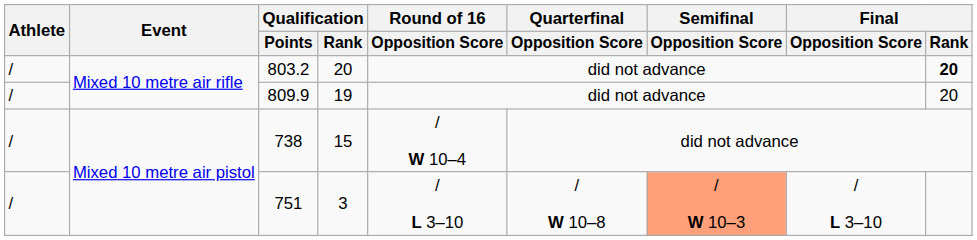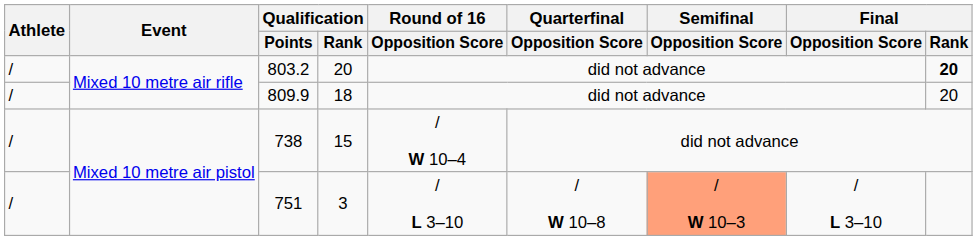 <table class="wikitable" style="text-align:center; font-size:90%">
 <tr>
 <th rowspan="2">Athlete</th>
 <th rowspan="2">Event</th>
 <th colspan="2">Qualification</th>
 <th>Round of 16</th>
 <th>Quarterfinal</th>
 <th>Semifinal</th>
 <th colspan="2">Final</th>
 </tr>
 <tr style="font-size:95%">
 <th>Points</th>
 <th>Rank</th>
 <th>Opposition Score</th>
 <th>Opposition Score</th>
 <th>Opposition Score</th>
 <th>Opposition Score</th>
 <th>Rank</th>
 </tr>
 <tr>
 <td align=left> /<br></td>
 <td align=left rowspan=2><a href='#'>Mixed 10 metre air rifle</a></td>
 <td>803.2</td>
 <td>20</td>
 <td colspan=4>did not advance</td>
 <td><strong>20</strong></td>
 </tr>
 <tr>
 <td align=left> /<br></td>
 <td>809.9</td>
-<td>19</td>
+<td>18</td>
 <td colspan=4>did not advance</td>
 <td>20</td>
 </tr>
 <tr>
 <td align=left> /<br></td>
 <td align=left rowspan=2><a href='#'>Mixed 10 metre air pistol</a></td>
 <td>738</td>
 <td>15</td>
 <td> / <br><br><strong>W</strong> 10–4</td>
 <td colspan=4>did not advance</td>
 </tr>
 <tr>
 <td align=left> /<br></td>
 <td>751</td>
 <td>3</td>
 <td> / <br><br><strong>L</strong> 3–10</td>
 <td> / <br><br><strong>W</strong> 10–8</td>
 <td style="background: lightsalmon;"> / <br><br><strong>W</strong> 10–3</td>
 <td> / <br><br><strong>L</strong> 3–10</td>
 <td></td>
 </tr>
 </table>
